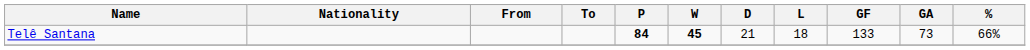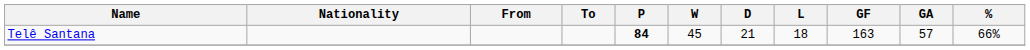 <table class="wikitable sortable" style="width:62%; text-align:center; font-size:90%; text-align:left;">
 <tr>
 <th>Name</th>
 <th>Nationality</th>
 <th>From</th>
 <th>To</th>
 <th>P</th>
 <th>W</th>
 <th>D</th>
 <th>L</th>
 <th>GF</th>
 <th>GA</th>
 <th>%</th>
 </tr>
 <tr>
 <td align=left><a href='#'>Telê Santana</a></td>
 <td></td>
 <td align=left></td>
 <td align=left></td>
 <td align=center><strong>84</strong></td>
-<td align=center><strong>45</strong></td>
+<td align=center>45</td>
 <td align=center>21</td>
 <td align=center>18</td>
-<td align=center>133</td>
-<td align=center>73</td>
+<td align=center>163</td>
+<td align=center>57</td>
 <td align=center>66%</td>
 </tr>
 <tr>
 </tr>
 </table>
